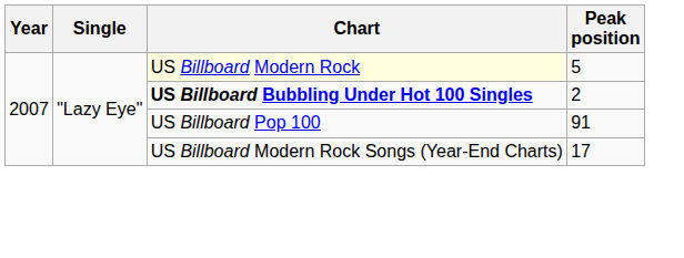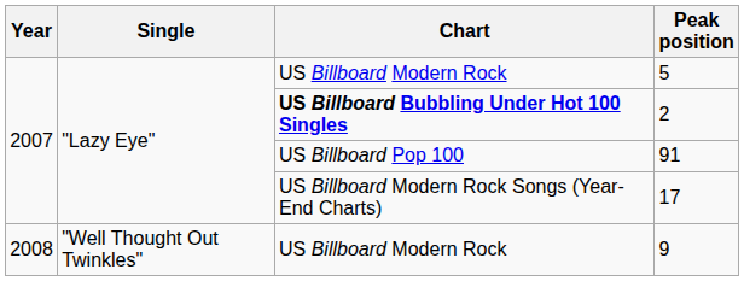 <table class="wikitable">
 <tr>
 <th>Year</th>
 <th>Single</th>
 <th>Chart</th>
 <th>Peak<br>position</th>
 </tr>
 <tr>
 <td rowspan=4>2007</td>
 <td rowspan=4>"Lazy Eye"</td>
-<td style="background: lightyellow;">US <em><a href='#'>Billboard</a></em> <a href='#'>Modern Rock</a></td>
+<td>US <em><a href='#'>Billboard</a></em> <a href='#'>Modern Rock</a></td>
 <td>5</td>
 </tr>
 <tr>
 <td><strong>US <em>Billboard</em> <a href='#'>Bubbling Under Hot 100 Singles</a></strong></td>
 <td>2</td>
 </tr>
 <tr>
 <td>US <em>Billboard</em> <a href='#'>Pop 100</a></td>
 <td>91</td>
 </tr>
 <tr>
 <td>US <em>Billboard</em> Modern Rock Songs (Year-End Charts)</td>
 <td>17</td>
 </tr>
+<tr>
+<td>2008</td>
+<td>"Well Thought Out Twinkles"</td>
+<td>US <em>Billboard</em> Modern Rock</td>
+<td>9</td>
+</tr>
 </table>
